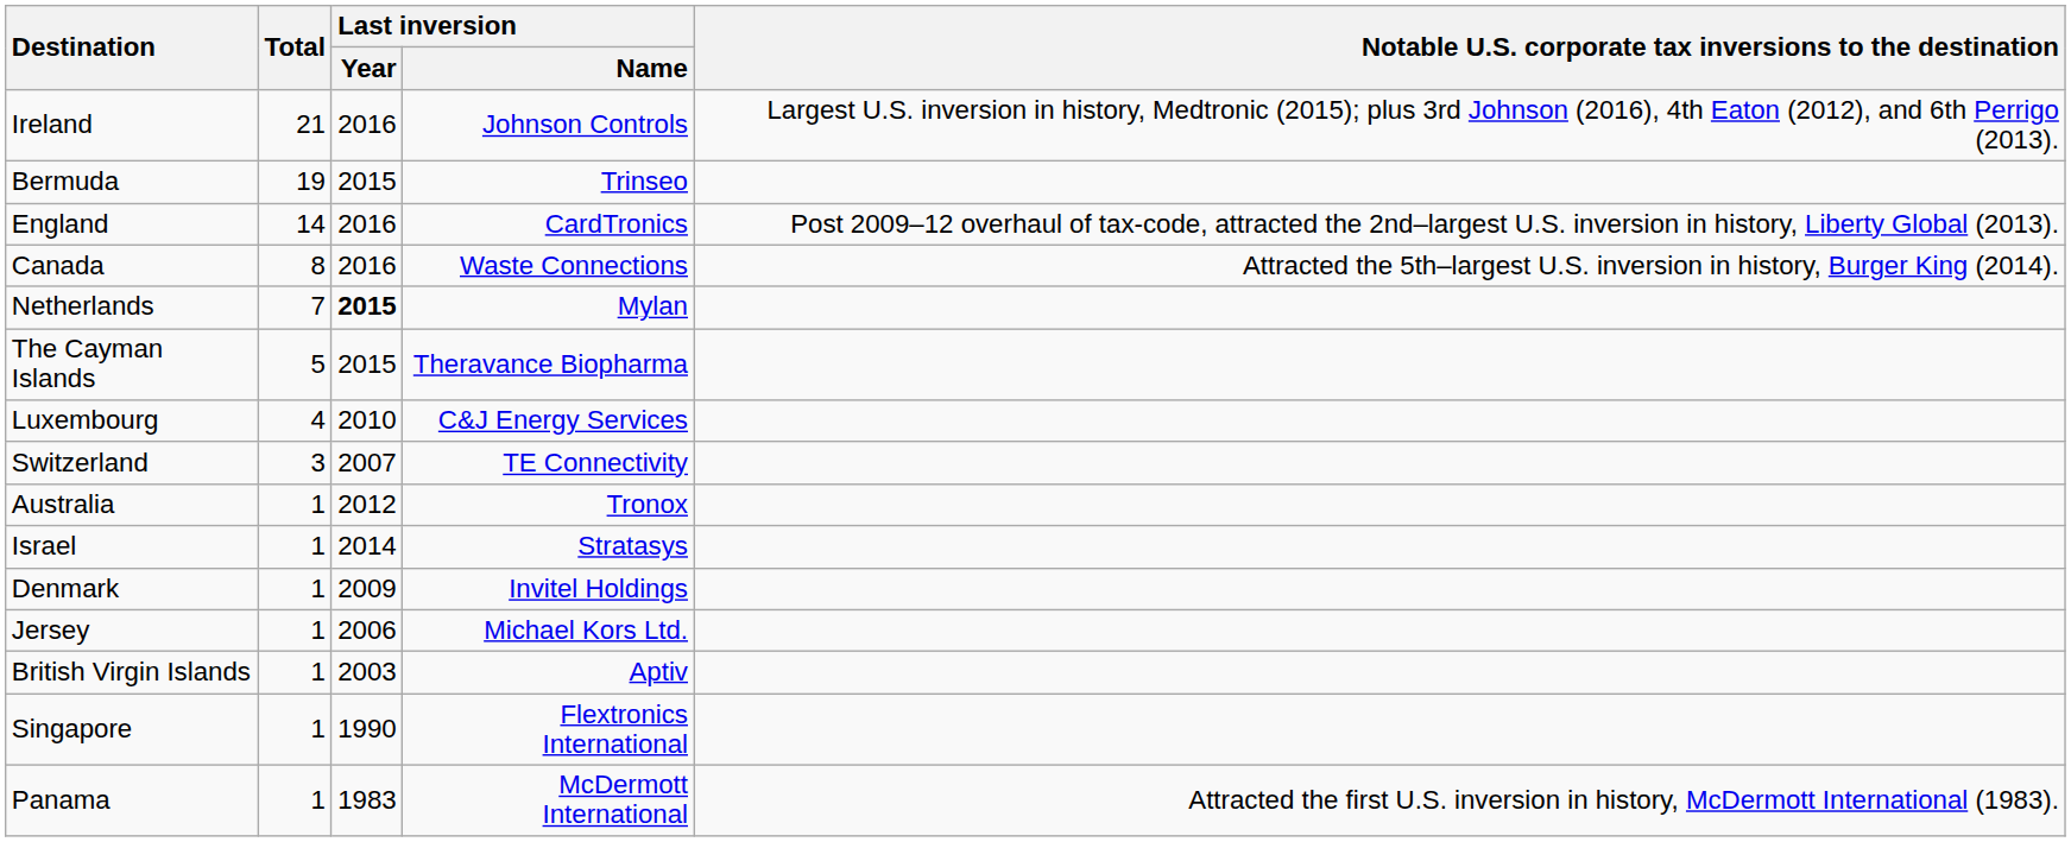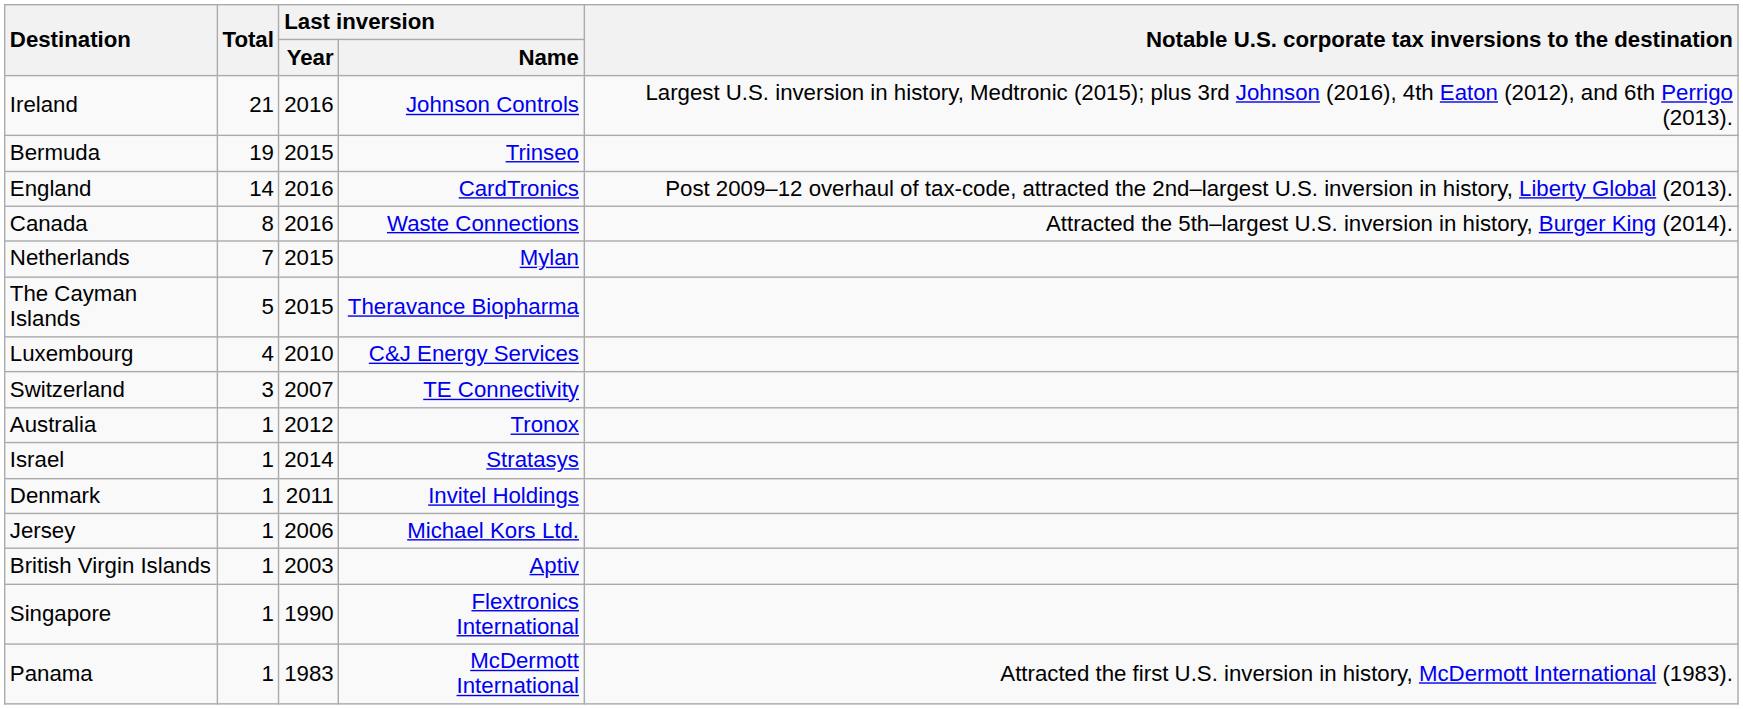 <table class="wikitable" style="text-align:right">
 <tr>
 <th rowspan="2" style="text-align:left">Destination</th>
 <th rowspan="2" style="text-align:right">Total</th>
 <th colspan="2" style="text-align:left">Last inversion</th>
 <th rowspan="2" style="text-align:right">Notable U.S. corporate tax inversions to the destination</th>
 </tr>
 <tr>
 <th style="text-align:right">Year</th>
 <th style="text-align:right">Name</th>
 </tr>
 <tr>
 <td style="text-align:left">Ireland</td>
 <td>21</td>
 <td>2016</td>
 <td><a href='#'>Johnson Controls</a></td>
 <td>Largest U.S. inversion in history, Medtronic (2015); plus 3rd <a href='#'>Johnson</a> (2016), 4th <a href='#'>Eaton</a> (2012), and 6th <a href='#'>Perrigo</a> (2013).</td>
 </tr>
 <tr>
 <td style="text-align:left">Bermuda</td>
 <td>19</td>
 <td>2015</td>
 <td><a href='#'>Trinseo</a></td>
 <td></td>
 </tr>
 <tr>
 <td style="text-align:left">England</td>
 <td>14</td>
 <td>2016</td>
 <td><a href='#'>CardTronics</a></td>
 <td>Post 2009–12 overhaul of tax-code, attracted the 2nd–largest U.S. inversion in history, <a href='#'>Liberty Global</a> (2013).</td>
 </tr>
 <tr>
 <td style="text-align:left">Canada</td>
 <td>8</td>
 <td>2016</td>
 <td><a href='#'>Waste Connections</a></td>
 <td>Attracted the 5th–largest U.S. inversion in history, <a href='#'>Burger King</a> (2014).</td>
 </tr>
 <tr>
 <td style="text-align:left">Netherlands</td>
 <td>7</td>
-<td><strong>2015</strong></td>
+<td>2015</td>
 <td><a href='#'>Mylan</a></td>
 <td></td>
 </tr>
 <tr>
 <td style="text-align:left">The Cayman Islands</td>
 <td>5</td>
 <td>2015</td>
 <td><a href='#'>Theravance Biopharma</a></td>
 <td></td>
 </tr>
 <tr>
 <td style="text-align:left">Luxembourg</td>
 <td>4</td>
 <td>2010</td>
 <td><a href='#'>C&J Energy Services</a></td>
 <td></td>
 </tr>
 <tr>
 <td style="text-align:left">Switzerland</td>
 <td>3</td>
 <td>2007</td>
 <td><a href='#'>TE Connectivity</a></td>
 <td></td>
 </tr>
 <tr>
 <td style="text-align:left">Australia</td>
 <td>1</td>
 <td>2012</td>
 <td><a href='#'>Tronox</a></td>
 <td></td>
 </tr>
 <tr>
 <td style="text-align:left">Israel</td>
 <td>1</td>
 <td>2014</td>
 <td><a href='#'>Stratasys</a></td>
 <td></td>
 </tr>
 <tr>
 <td style="text-align:left">Denmark</td>
 <td>1</td>
-<td>2009</td>
+<td>2011</td>
 <td><a href='#'>Invitel Holdings</a></td>
 <td></td>
 </tr>
 <tr>
 <td style="text-align:left">Jersey</td>
 <td>1</td>
 <td>2006</td>
 <td><a href='#'>Michael Kors Ltd.</a></td>
 <td></td>
 </tr>
 <tr>
 <td style="text-align:left">British Virgin Islands</td>
 <td>1</td>
 <td>2003</td>
 <td><a href='#'>Aptiv</a></td>
 <td></td>
 </tr>
 <tr>
 <td style="text-align:left">Singapore</td>
 <td>1</td>
 <td>1990</td>
 <td><a href='#'>Flextronics International</a></td>
 <td></td>
 </tr>
 <tr>
 <td style="text-align:left">Panama</td>
 <td>1</td>
 <td>1983</td>
 <td><a href='#'>McDermott International</a></td>
 <td>Attracted the first U.S. inversion in history, <a href='#'>McDermott International</a> (1983).</td>
 </tr>
 </table>
